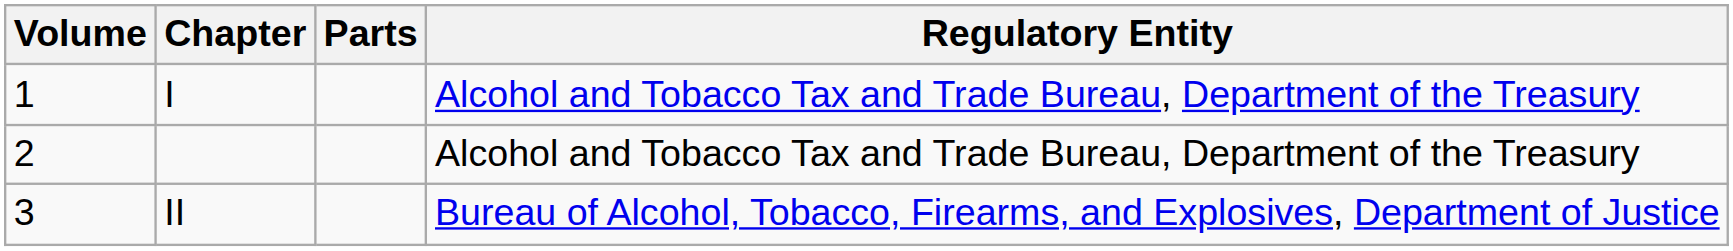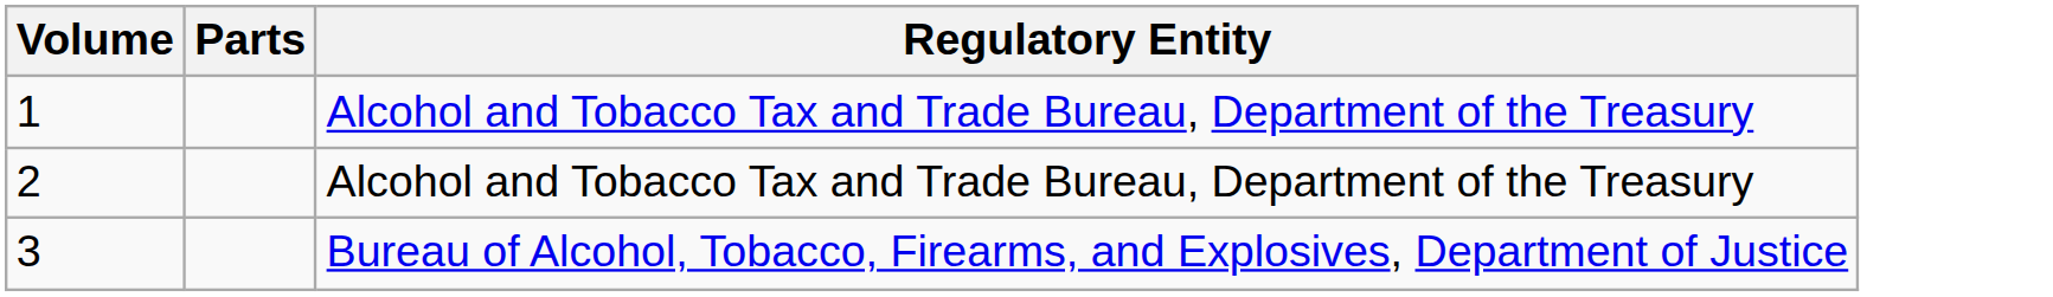 <table class="wikitable">
 <tr>
 <th>Volume</th>
-<th>Chapter</th>
 <th>Parts</th>
 <th>Regulatory Entity</th>
 </tr>
 <tr>
 <td>1</td>
-<td>I</td>
 <td></td>
 <td><a href='#'>Alcohol and Tobacco Tax and Trade Bureau</a>,  <a href='#'>Department of the Treasury</a></td>
 </tr>
 <tr>
 <td>2</td>
 <td></td>
-<td></td>
 <td>Alcohol and Tobacco Tax and Trade Bureau,  Department of the Treasury</td>
 </tr>
 <tr>
 <td>3</td>
-<td>II</td>
 <td></td>
 <td><a href='#'>Bureau of Alcohol, Tobacco, Firearms, and  Explosives</a>, <a href='#'>Department of Justice</a></td>
 </tr>
 </table>
